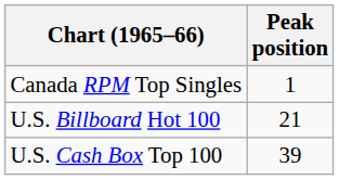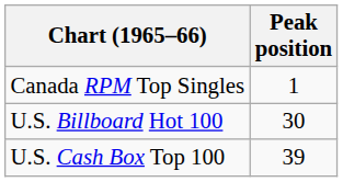 <table class="wikitable">
 <tr>
 <th>Chart (1965–66)</th>
 <th>Peak<br>position</th>
 </tr>
 <tr>
 <td>Canada <a href='#'><em>RPM</em></a> Top Singles</td>
 <td style="text-align:center;">1</td>
 </tr>
 <tr>
 <td>U.S. <em><a href='#'>Billboard</a></em> <a href='#'>Hot 100</a></td>
-<td style="text-align:center;">21</td>
+<td style="text-align:center;">30</td>
 </tr>
 <tr>
 <td>U.S. <a href='#'><em>Cash Box</em></a> Top 100</td>
 <td align="center">39</td>
 </tr>
 </table>
